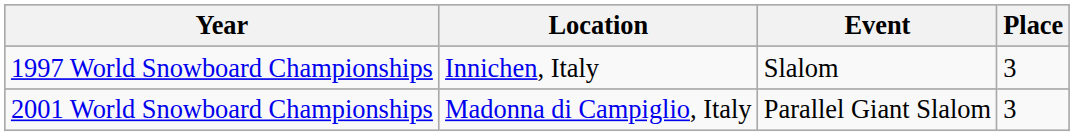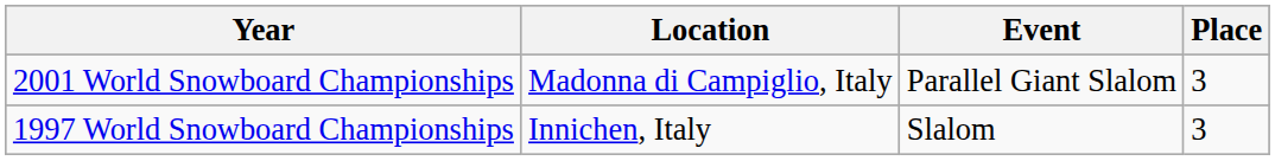 <table class="wikitable">
 <tr>
 <th>Year</th>
 <th>Location</th>
 <th>Event</th>
 <th>Place</th>
 </tr>
 <tr>
+<td><a href='#'>2001 World Snowboard Championships</a></td>
+<td><a href='#'>Madonna di Campiglio</a>, Italy</td>
+<td>Parallel Giant Slalom</td>
+<td>3</td>
+</tr>
+<tr>
 <td><a href='#'>1997 World Snowboard Championships</a></td>
 <td><a href='#'>Innichen</a>, Italy</td>
 <td>Slalom</td>
 <td>3</td>
 </tr>
-<tr>
-<td><a href='#'>2001 World Snowboard Championships</a></td>
-<td><a href='#'>Madonna di Campiglio</a>, Italy</td>
-<td>Parallel Giant Slalom</td>
-<td>3</td>
-</tr>
 </table>
